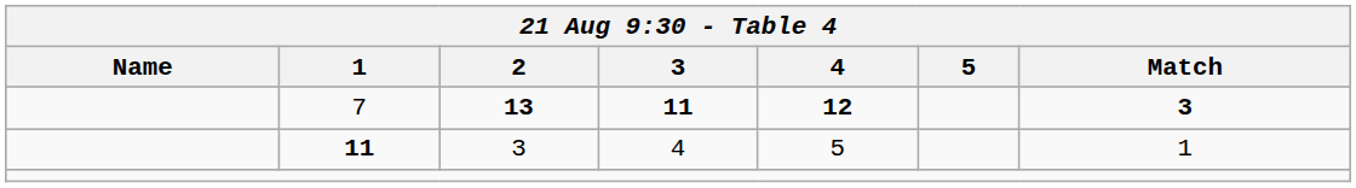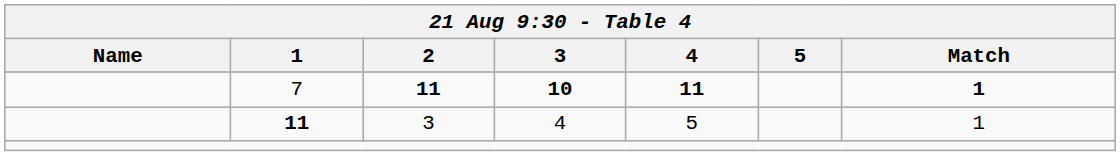 <table class=wikitable style="text-align:center; width: 55%">
 <tr>
 <th colspan=17><em>21 Aug 9:30 - Table 4</em></th>
 </tr>
 <tr>
 <th>Name</th>
 <th>1</th>
 <th>2</th>
 <th>3</th>
 <th>4</th>
 <th>5</th>
 <th>Match</th>
 </tr>
 <tr>
 <td style="text-align:left;"><strong></strong></td>
 <td>7</td>
-<td><strong>13</strong></td>
 <td><strong>11</strong></td>
-<td><strong>12</strong></td>
+<td><strong>10</strong></td>
+<td><strong>11</strong></td>
 <td></td>
-<td><strong>3</strong></td>
+<td><strong>1</strong></td>
 </tr>
 <tr>
 <td style="text-align:left;"></td>
 <td><strong>11</strong></td>
 <td>3</td>
 <td>4</td>
 <td>5</td>
 <td></td>
 <td>1</td>
 </tr>
 <tr>
 <td colspan=17></td>
 </tr>
 </table>
